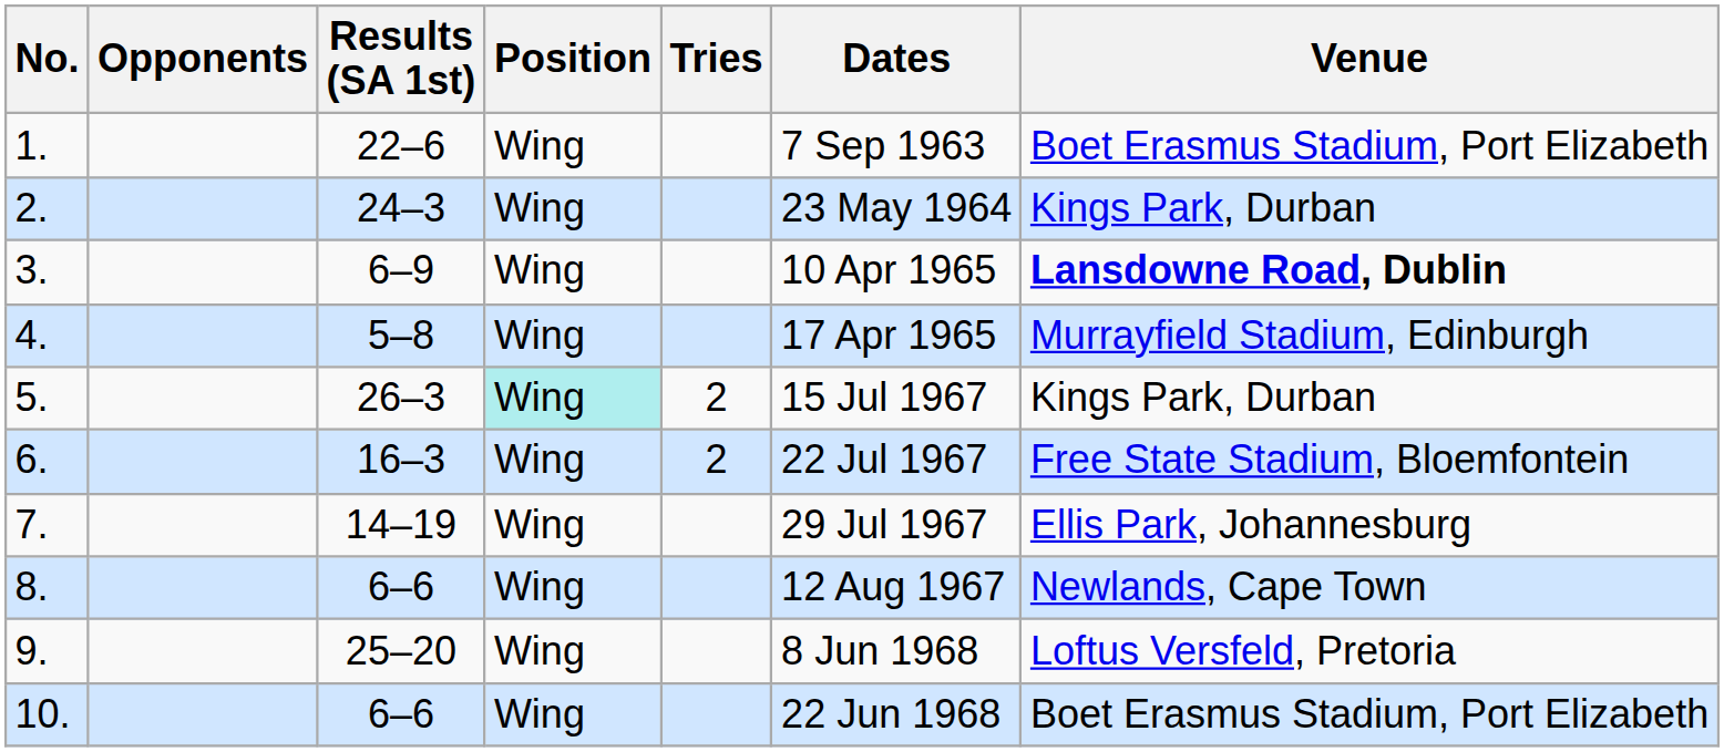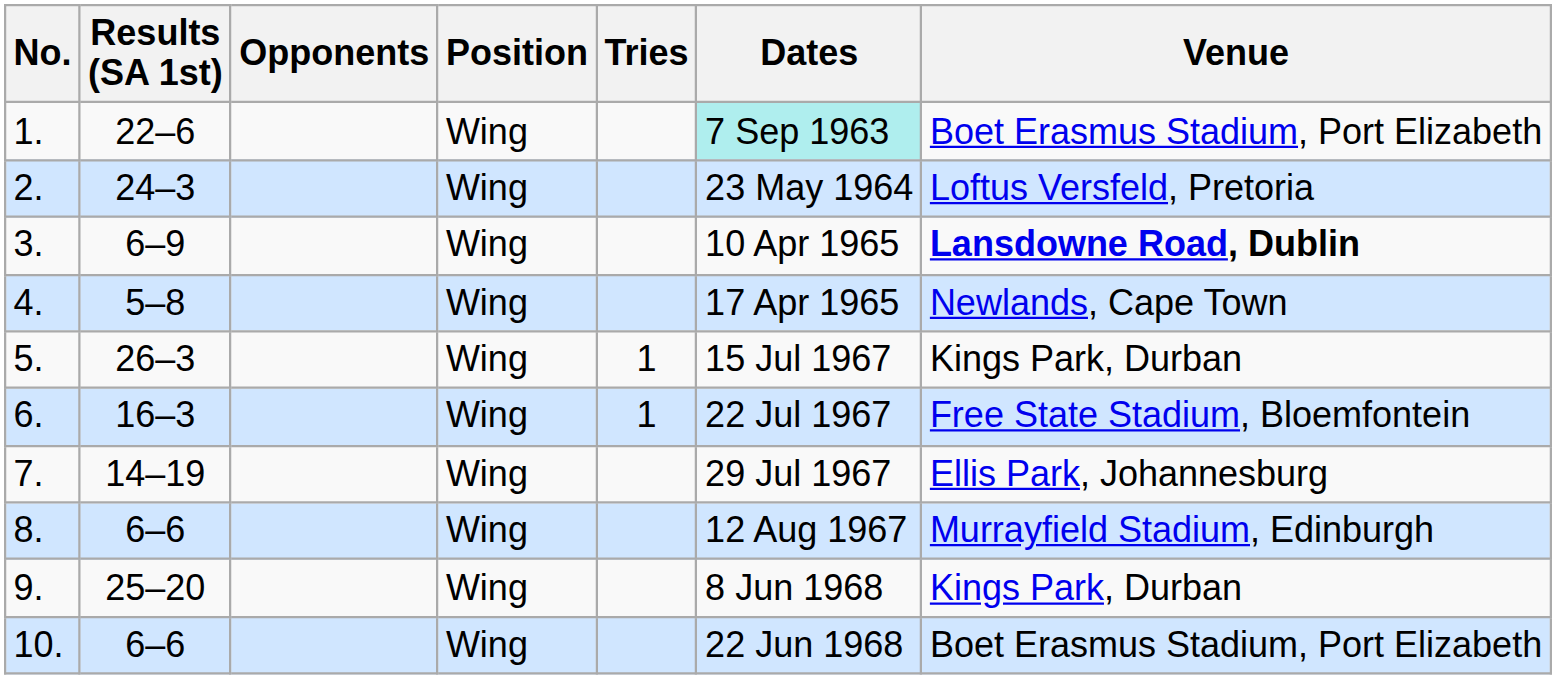 <table class="wikitable sortable">
 <tr>
 <th>No.</th>
+<th>Results<br>(SA 1st)</th>
 <th>Opponents</th>
-<th>Results<br>(SA 1st)</th>
 <th>Position</th>
 <th>Tries</th>
 <th>Dates</th>
 <th>Venue</th>
 </tr>
 <tr>
 <td>1.</td>
+<td align="center">22–6</td>
 <td></td>
-<td align="center">22–6</td>
 <td>Wing</td>
 <td></td>
-<td>7 Sep 1963</td>
+<td style="background: paleturquoise;">7 Sep 1963</td>
 <td><a href='#'>Boet Erasmus Stadium</a>, Port Elizabeth</td>
 </tr>
 <tr style="background: #D0E6FF;">
 <td>2.</td>
+<td align="center">24–3</td>
 <td></td>
-<td align="center">24–3</td>
 <td>Wing</td>
 <td></td>
 <td>23 May 1964</td>
-<td><a href='#'>Kings Park</a>, Durban</td>
+<td><a href='#'>Loftus Versfeld</a>, Pretoria</td>
 </tr>
 <tr>
 <td>3.</td>
+<td align="center">6–9</td>
 <td></td>
-<td align="center">6–9</td>
 <td>Wing</td>
 <td></td>
 <td>10 Apr 1965</td>
 <td><strong><a href='#'>Lansdowne Road</a>, Dublin</strong></td>
 </tr>
 <tr style="background: #D0E6FF;">
 <td>4.</td>
+<td align="center">5–8</td>
 <td></td>
-<td align="center">5–8</td>
 <td>Wing</td>
 <td></td>
 <td>17 Apr 1965</td>
-<td><a href='#'>Murrayfield Stadium</a>, Edinburgh</td>
+<td><a href='#'>Newlands</a>, Cape Town</td>
 </tr>
 <tr>
 <td>5.</td>
+<td align="center">26–3</td>
 <td></td>
-<td align="center">26–3</td>
-<td style="background: paleturquoise;">Wing</td>
-<td align="center">2</td>
+<td>Wing</td>
+<td align="center">1</td>
 <td>15 Jul 1967</td>
 <td>Kings Park, Durban</td>
 </tr>
 <tr style="background: #D0E6FF;">
 <td>6.</td>
+<td align="center">16–3</td>
 <td></td>
-<td align="center">16–3</td>
 <td>Wing</td>
-<td align="center">2</td>
+<td align="center">1</td>
 <td>22 Jul 1967</td>
 <td><a href='#'>Free State Stadium</a>, Bloemfontein</td>
 </tr>
 <tr>
 <td>7.</td>
+<td align="center">14–19</td>
 <td></td>
-<td align="center">14–19</td>
 <td>Wing</td>
 <td></td>
 <td>29 Jul 1967</td>
 <td><a href='#'>Ellis Park</a>, Johannesburg</td>
 </tr>
 <tr style="background: #D0E6FF;">
 <td>8.</td>
+<td align="center">6–6</td>
 <td></td>
-<td align="center">6–6</td>
 <td>Wing</td>
 <td></td>
 <td>12 Aug 1967</td>
-<td><a href='#'>Newlands</a>, Cape Town</td>
+<td><a href='#'>Murrayfield Stadium</a>, Edinburgh</td>
 </tr>
 <tr>
 <td>9.</td>
+<td align="center">25–20</td>
 <td></td>
-<td align="center">25–20</td>
 <td>Wing</td>
 <td></td>
 <td>8 Jun 1968</td>
-<td><a href='#'>Loftus Versfeld</a>, Pretoria</td>
+<td><a href='#'>Kings Park</a>, Durban</td>
 </tr>
 <tr style="background: #D0E6FF;">
 <td>10.</td>
+<td align="center">6–6</td>
 <td></td>
-<td align="center">6–6</td>
 <td>Wing</td>
 <td></td>
 <td>22 Jun 1968</td>
 <td>Boet Erasmus Stadium, Port Elizabeth</td>
 </tr>
 </table>
